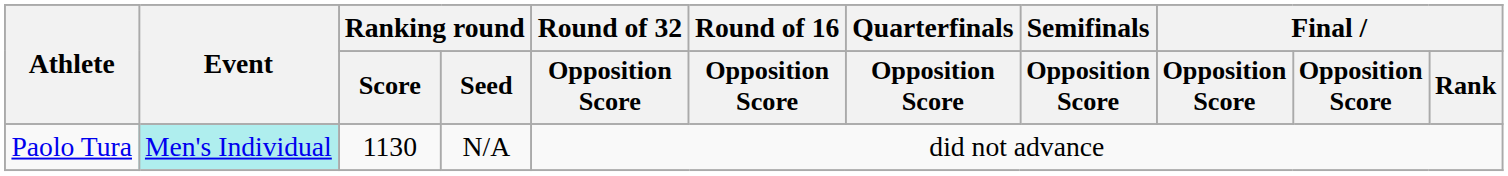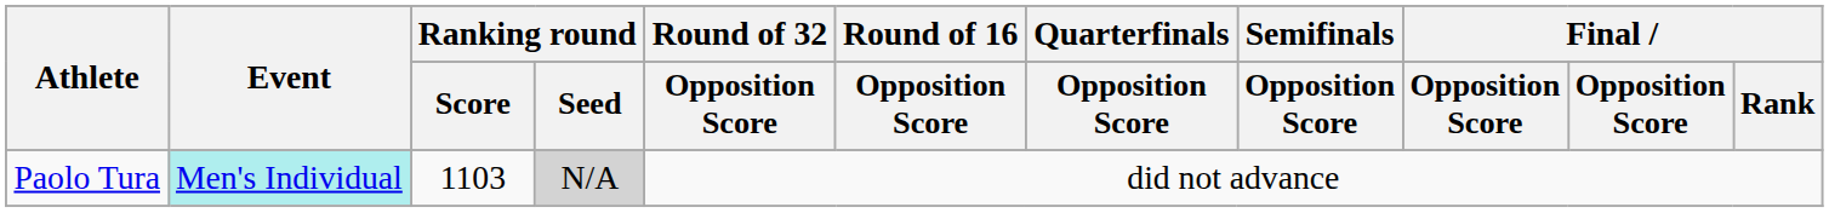 <table class="wikitable" style="font-size:90%">
 <tr>
 <th rowspan="2">Athlete</th>
 <th rowspan="2">Event</th>
 <th colspan="2">Ranking round</th>
 <th>Round of 32</th>
 <th>Round of 16</th>
 <th>Quarterfinals</th>
 <th>Semifinals</th>
 <th colspan="3">Final / </th>
 </tr>
 <tr style="font-size:95%">
 <th>Score</th>
 <th>Seed</th>
 <th>Opposition<br>Score</th>
 <th>Opposition<br>Score</th>
 <th>Opposition<br>Score</th>
 <th>Opposition<br>Score</th>
 <th>Opposition<br>Score</th>
 <th>Opposition<br>Score</th>
 <th>Rank</th>
 </tr>
 <tr align=center>
 <td align=left><a href='#'>Paolo Tura</a></td>
 <td align=left style="background: paleturquoise;"><a href='#'>Men's Individual</a></td>
-<td>1130</td>
-<td>N/A</td>
+<td>1103</td>
+<td style="background: lightgrey;">N/A</td>
 <td colspan=7>did not advance</td>
 </tr>
 </table>
